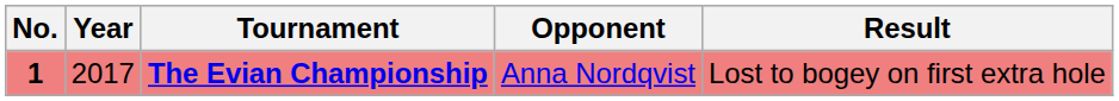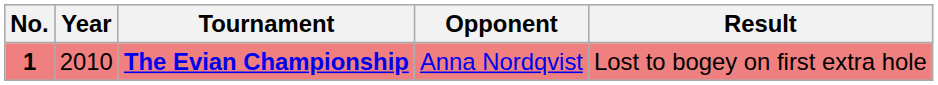 <table class="wikitable" style="font-size:95%;">
 <tr>
 <th>No.</th>
 <th>Year</th>
 <th>Tournament</th>
 <th>Opponent</th>
 <th>Result</th>
 </tr>
 <tr style="background:#F08080;">
 <td align=center><strong>1</strong></td>
-<td>2017</td>
+<td>2010</td>
 <td><strong><a href='#'>The Evian Championship</a></strong></td>
 <td> <a href='#'>Anna Nordqvist</a></td>
 <td>Lost to bogey on first extra hole</td>
 </tr>
 </table>
